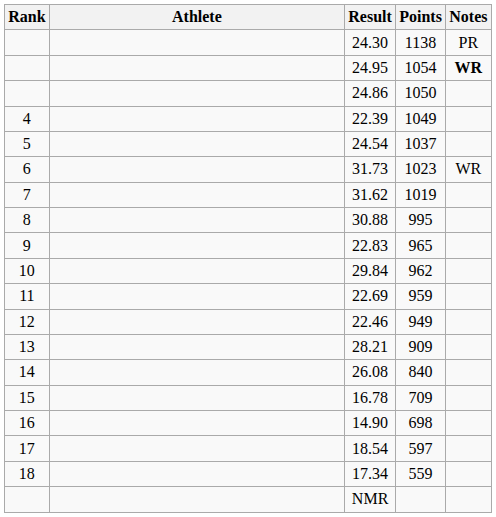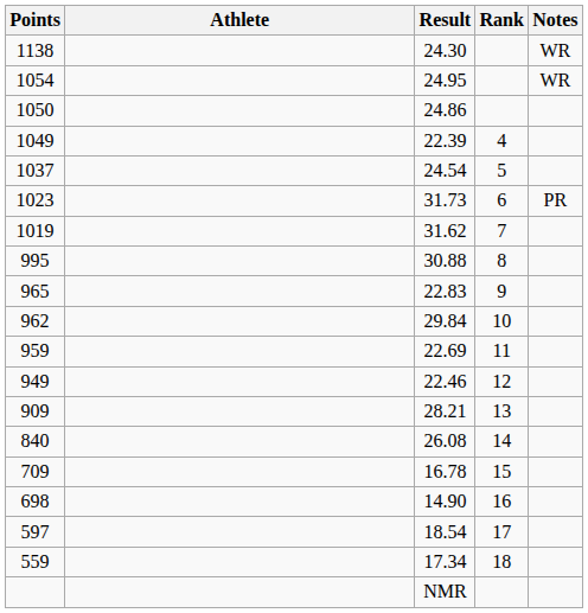 <table class="wikitable" style="text-align:center">
 <tr>
-<th>Rank</th>
+<th>Points</th>
 <th Style="width:18em">Athlete</th>
 <th>Result</th>
-<th>Points</th>
+<th>Rank</th>
 <th>Notes</th>
 </tr>
 <tr>
-<td></td>
+<td>1138</td>
 <td style="text-align:left"></td>
 <td>24.30</td>
-<td>1138</td>
+<td></td>
+<td>WR</td>
+</tr>
+<tr>
+<td>1054</td>
+<td style="text-align:left"></td>
+<td>24.95</td>
+<td></td>
+<td>WR</td>
+</tr>
+<tr>
+<td>1050</td>
+<td style="text-align:left"></td>
+<td>24.86</td>
+<td></td>
+<td></td>
+</tr>
+<tr>
+<td>1049</td>
+<td style="text-align:left"></td>
+<td>22.39</td>
+<td>4</td>
+<td></td>
+</tr>
+<tr>
+<td>1037</td>
+<td style="text-align:left"></td>
+<td>24.54</td>
+<td>5</td>
+<td></td>
+</tr>
+<tr>
+<td>1023</td>
+<td style="text-align:left"></td>
+<td>31.73</td>
+<td>6</td>
 <td>PR</td>
 </tr>
 <tr>
-<td></td>
+<td>1019</td>
 <td style="text-align:left"></td>
-<td>24.95</td>
-<td>1054</td>
-<td><strong>WR</strong></td>
-</tr>
-<tr>
-<td></td>
-<td style="text-align:left"></td>
-<td>24.86</td>
-<td>1050</td>
+<td>31.62</td>
+<td>7</td>
 <td></td>
 </tr>
 <tr>
-<td>4</td>
+<td>995</td>
 <td style="text-align:left"></td>
-<td>22.39</td>
-<td>1049</td>
+<td>30.88</td>
+<td>8</td>
 <td></td>
 </tr>
 <tr>
-<td>5</td>
+<td>965</td>
 <td style="text-align:left"></td>
-<td>24.54</td>
-<td>1037</td>
+<td>22.83</td>
+<td>9</td>
 <td></td>
 </tr>
 <tr>
-<td>6</td>
+<td>962</td>
 <td style="text-align:left"></td>
-<td>31.73</td>
-<td>1023</td>
-<td>WR</td>
-</tr>
-<tr>
-<td>7</td>
-<td style="text-align:left"></td>
-<td>31.62</td>
-<td>1019</td>
+<td>29.84</td>
+<td>10</td>
 <td></td>
 </tr>
 <tr>
-<td>8</td>
+<td>959</td>
 <td style="text-align:left"></td>
-<td>30.88</td>
-<td>995</td>
+<td>22.69</td>
+<td>11</td>
 <td></td>
 </tr>
 <tr>
-<td>9</td>
+<td>949</td>
 <td style="text-align:left"></td>
-<td>22.83</td>
-<td>965</td>
+<td>22.46</td>
+<td>12</td>
 <td></td>
 </tr>
 <tr>
-<td>10</td>
+<td>909</td>
 <td style="text-align:left"></td>
-<td>29.84</td>
-<td>962</td>
+<td>28.21</td>
+<td>13</td>
 <td></td>
 </tr>
 <tr>
-<td>11</td>
+<td>840</td>
 <td style="text-align:left"></td>
-<td>22.69</td>
-<td>959</td>
+<td>26.08</td>
+<td>14</td>
 <td></td>
 </tr>
 <tr>
-<td>12</td>
+<td>709</td>
 <td style="text-align:left"></td>
-<td>22.46</td>
-<td>949</td>
+<td>16.78</td>
+<td>15</td>
 <td></td>
 </tr>
 <tr>
-<td>13</td>
+<td>698</td>
 <td style="text-align:left"></td>
-<td>28.21</td>
-<td>909</td>
+<td>14.90</td>
+<td>16</td>
 <td></td>
 </tr>
 <tr>
-<td>14</td>
+<td>597</td>
 <td style="text-align:left"></td>
-<td>26.08</td>
-<td>840</td>
+<td>18.54</td>
+<td>17</td>
 <td></td>
 </tr>
 <tr>
-<td>15</td>
-<td style="text-align:left"></td>
-<td>16.78</td>
-<td>709</td>
-<td></td>
-</tr>
-<tr>
-<td>16</td>
-<td style="text-align:left"></td>
-<td>14.90</td>
-<td>698</td>
-<td></td>
-</tr>
-<tr>
-<td>17</td>
-<td style="text-align:left"></td>
-<td>18.54</td>
-<td>597</td>
-<td></td>
-</tr>
-<tr>
-<td>18</td>
+<td>559</td>
 <td style="text-align:left"></td>
 <td>17.34</td>
-<td>559</td>
+<td>18</td>
 <td></td>
 </tr>
 <tr>
 <td></td>
 <td style="text-align:left"></td>
 <td>NMR</td>
 <td></td>
 <td></td>
 </tr>
 </table>
